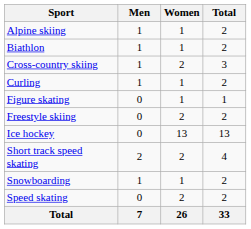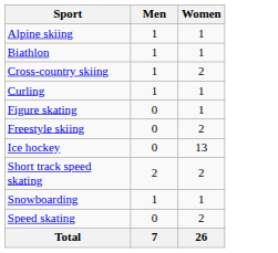 <table class="wikitable sortable" style=text-align:center>
 <tr>
 <th width=160>Sport</th>
 <th width=55>Men</th>
 <th width=55>Women</th>
-<th width=55>Total</th>
 </tr>
 <tr>
 <td align=left><a href='#'>Alpine skiing</a></td>
 <td>1</td>
 <td>1</td>
-<td>2</td>
 </tr>
 <tr>
 <td align=left><a href='#'>Biathlon</a></td>
 <td>1</td>
 <td>1</td>
-<td>2</td>
 </tr>
 <tr>
 <td align=left><a href='#'>Cross-country skiing</a></td>
 <td>1</td>
 <td>2</td>
-<td>3</td>
 </tr>
 <tr>
 <td align=left><a href='#'>Curling</a></td>
 <td>1</td>
 <td>1</td>
-<td>2</td>
 </tr>
 <tr>
 <td align=left><a href='#'>Figure skating</a></td>
 <td>0</td>
-<td>1</td>
 <td>1</td>
 </tr>
 <tr>
 <td align=left><a href='#'>Freestyle skiing</a></td>
 <td>0</td>
 <td>2</td>
-<td>2</td>
 </tr>
 <tr>
 <td align=left><a href='#'>Ice hockey</a></td>
 <td>0</td>
-<td>13</td>
 <td>13</td>
 </tr>
 <tr>
 <td align=left><a href='#'>Short track speed skating</a></td>
 <td>2</td>
 <td>2</td>
-<td>4</td>
 </tr>
 <tr>
 <td align=left><a href='#'>Snowboarding</a></td>
 <td>1</td>
 <td>1</td>
-<td>2</td>
 </tr>
 <tr>
 <td align=left><a href='#'>Speed skating</a></td>
 <td>0</td>
-<td>2</td>
 <td>2</td>
 </tr>
 <tr>
 <th>Total</th>
 <th>7</th>
 <th>26</th>
-<th>33</th>
 </tr>
 </table>
